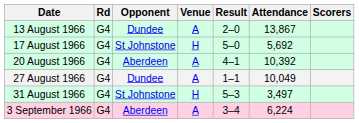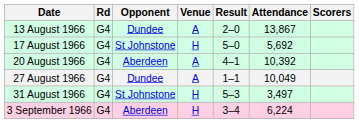 <table class="wikitable sortable" style="font-size:95%; text-align:center">
 <tr>
 <th>Date</th>
 <th>Rd</th>
 <th>Opponent</th>
 <th>Venue</th>
 <th>Result</th>
 <th>Attendance</th>
 <th>Scorers</th>
 </tr>
 <tr bgcolor = "#d0ffe3">
 <td>13 August 1966</td>
 <td>G4</td>
 <td><a href='#'>Dundee</a></td>
 <td><a href='#'>A</a></td>
 <td>2–0</td>
 <td>13,867</td>
 <td></td>
 </tr>
 <tr bgcolor = "#d0ffe3">
 <td>17 August 1966</td>
 <td>G4</td>
 <td><a href='#'>St Johnstone</a></td>
 <td><a href='#'>H</a></td>
 <td>5–0</td>
 <td>5,692</td>
 <td></td>
 </tr>
 <tr bgcolor = "#d0ffe3">
 <td>20 August 1966</td>
 <td>G4</td>
 <td><a href='#'>Aberdeen</a></td>
 <td><a href='#'>A</a></td>
 <td>4–1</td>
 <td>10,392</td>
 <td></td>
 </tr>
 <tr bgcolor = "#f3f3f3">
 <td>27 August 1966</td>
 <td>G4</td>
 <td><a href='#'>Dundee</a></td>
 <td><a href='#'>A</a></td>
 <td>1–1</td>
 <td>10,049</td>
 <td></td>
 </tr>
 <tr bgcolor = "#d0ffe3">
 <td>31 August 1966</td>
 <td>G4</td>
 <td><a href='#'>St Johnstone</a></td>
 <td><a href='#'>H</a></td>
 <td>5–3</td>
 <td>3,497</td>
 <td></td>
 </tr>
 <tr bgcolor = "#ffd0e3">
 <td>3 September 1966</td>
 <td>G4</td>
 <td><a href='#'>Aberdeen</a></td>
-<td><a href='#'>A</a></td>
+<td><a href='#'>H</a></td>
 <td>3–4</td>
 <td>6,224</td>
 <td></td>
 </tr>
 </table>
